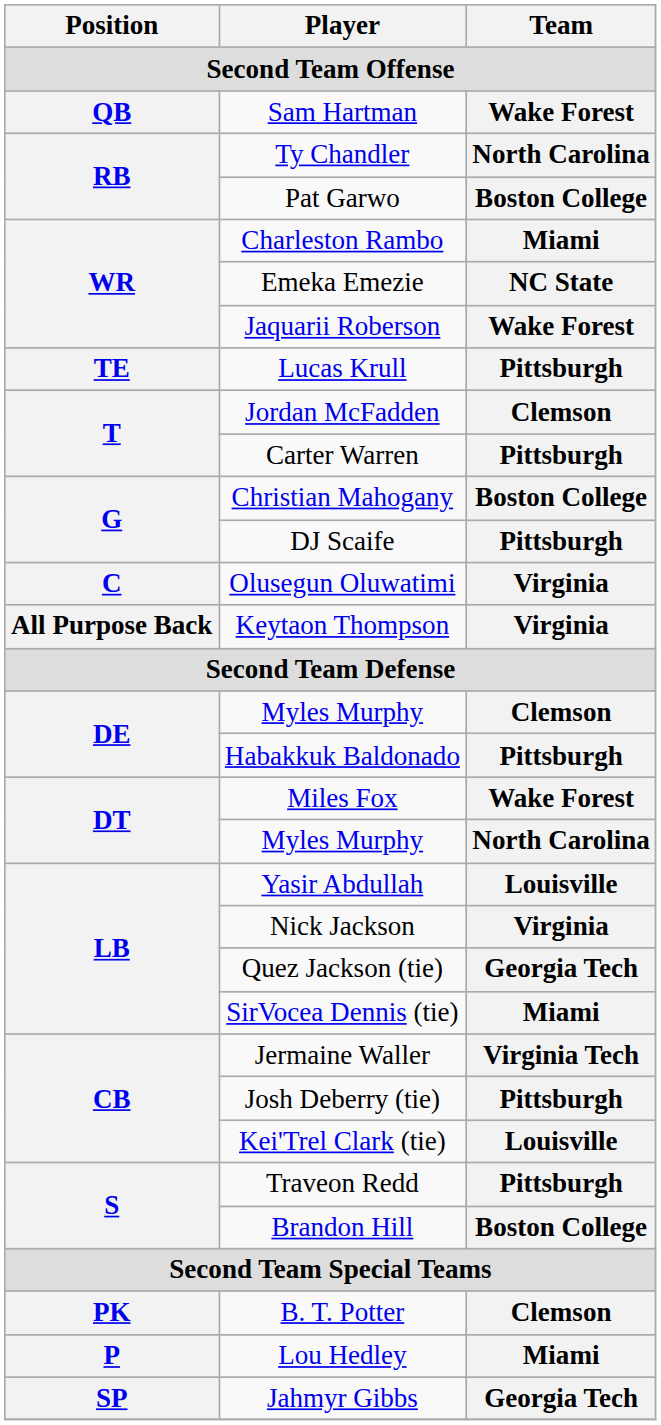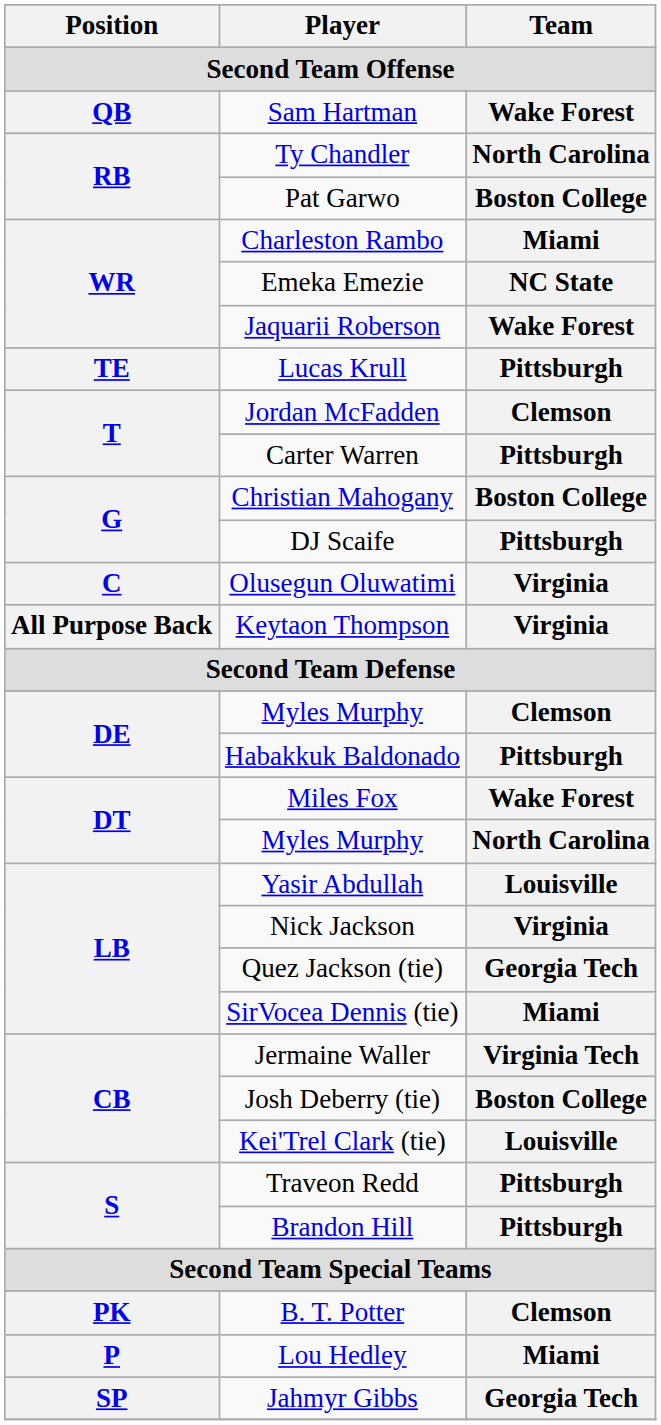 <table class="wikitable">
 <tr>
 <th>Position</th>
 <th>Player</th>
 <th>Team</th>
 </tr>
 <tr>
 <td colspan="4" style="text-align:center; background:#ddd;"><strong>Second Team Offense</strong></td>
 </tr>
 <tr style="text-align:center;">
 <th rowspan="1"><a href='#'>QB</a></th>
 <td><a href='#'>Sam Hartman</a></td>
 <th style=>Wake Forest</th>
 </tr>
 <tr style="text-align:center;">
 <th rowspan="2"><a href='#'>RB</a></th>
 <td><a href='#'>Ty Chandler</a></td>
 <th style=>North Carolina</th>
 </tr>
 <tr style="text-align:center;">
 <td>Pat Garwo</td>
 <th style=>Boston College</th>
 </tr>
 <tr style="text-align:center;">
 <th rowspan="3"><a href='#'>WR</a></th>
 <td><a href='#'>Charleston Rambo</a></td>
 <th style=>Miami</th>
 </tr>
 <tr style="text-align:center;">
 <td>Emeka Emezie</td>
 <th style=>NC State</th>
 </tr>
 <tr style="text-align:center;">
 <td><a href='#'>Jaquarii Roberson</a></td>
 <th style=>Wake Forest</th>
 </tr>
 <tr style="text-align:center;">
 <th rowspan="1"><a href='#'>TE</a></th>
 <td><a href='#'>Lucas Krull</a></td>
 <th style=>Pittsburgh</th>
 </tr>
 <tr style="text-align:center;">
 <th rowspan="2"><a href='#'>T</a></th>
 <td><a href='#'>Jordan McFadden</a></td>
 <th style=>Clemson</th>
 </tr>
 <tr style="text-align:center;">
 <td>Carter Warren</td>
 <th style=>Pittsburgh</th>
 </tr>
 <tr style="text-align:center;">
 <th rowspan="2"><a href='#'>G</a></th>
 <td><a href='#'>Christian Mahogany</a></td>
 <th style=>Boston College</th>
 </tr>
 <tr style="text-align:center;">
 <td>DJ Scaife</td>
 <th style=>Pittsburgh</th>
 </tr>
 <tr style="text-align:center;">
 <th rowspan="1"><a href='#'>C</a></th>
 <td><a href='#'>Olusegun Oluwatimi</a></td>
 <th style=>Virginia</th>
 </tr>
 <tr style="text-align:center;">
 <th rowspan="1">All Purpose Back</th>
 <td><a href='#'>Keytaon Thompson</a></td>
 <th style=>Virginia</th>
 </tr>
 <tr style="text-align:center;">
 <td colspan="4" style="text-align:center; background:#ddd;"><strong>Second Team Defense</strong></td>
 </tr>
 <tr style="text-align:center;">
 <th rowspan="2"><a href='#'>DE</a></th>
 <td><a href='#'>Myles Murphy</a></td>
 <th style=>Clemson</th>
 </tr>
 <tr style="text-align:center;">
 <td><a href='#'>Habakkuk Baldonado</a></td>
 <th style=>Pittsburgh</th>
 </tr>
 <tr style="text-align:center;">
 <th rowspan="2"><a href='#'>DT</a></th>
 <td><a href='#'>Miles Fox</a></td>
 <th style=>Wake Forest</th>
 </tr>
 <tr style="text-align:center;">
 <td><a href='#'>Myles Murphy</a></td>
 <th style=>North Carolina</th>
 </tr>
 <tr style="text-align:center;">
 <th rowspan="4"><a href='#'>LB</a></th>
 <td><a href='#'>Yasir Abdullah</a></td>
 <th style=>Louisville</th>
 </tr>
 <tr style="text-align:center;">
 <td>Nick Jackson</td>
 <th style=>Virginia</th>
 </tr>
 <tr style="text-align:center;">
 <td>Quez Jackson (tie)</td>
 <th style=>Georgia Tech</th>
 </tr>
 <tr style="text-align:center;">
 <td><a href='#'>SirVocea Dennis</a> (tie)</td>
 <th style=>Miami</th>
 </tr>
 <tr style="text-align:center;">
 <th rowspan="3"><a href='#'>CB</a></th>
 <td>Jermaine Waller</td>
 <th style=>Virginia Tech</th>
 </tr>
 <tr style="text-align:center;">
 <td>Josh Deberry (tie)</td>
-<th style=>Pittsburgh</th>
+<th style=>Boston College</th>
 </tr>
 <tr style="text-align:center;">
 <td><a href='#'>Kei'Trel Clark</a> (tie)</td>
 <th style=>Louisville</th>
 </tr>
 <tr style="text-align:center;">
 <th rowspan="2"><a href='#'>S</a></th>
 <td>Traveon Redd</td>
 <th style=>Pittsburgh</th>
 </tr>
 <tr style="text-align:center;">
 <td><a href='#'>Brandon Hill</a></td>
-<th style=>Boston College</th>
+<th style=>Pittsburgh</th>
 </tr>
 <tr>
 <td colspan="4" style="text-align:center; background:#ddd;"><strong>Second Team Special Teams</strong></td>
 </tr>
 <tr style="text-align:center;">
 <th rowspan="1"><a href='#'>PK</a></th>
 <td><a href='#'>B. T. Potter</a></td>
 <th style=>Clemson</th>
 </tr>
 <tr style="text-align:center;">
 <th rowspan="1"><a href='#'>P</a></th>
 <td><a href='#'>Lou Hedley</a></td>
 <th style=>Miami</th>
 </tr>
 <tr style="text-align:center;">
 <th rowspan="1"><a href='#'>SP</a></th>
 <td><a href='#'>Jahmyr Gibbs</a></td>
 <th style=>Georgia Tech</th>
 </tr>
 <tr>
 </tr>
 </table>
